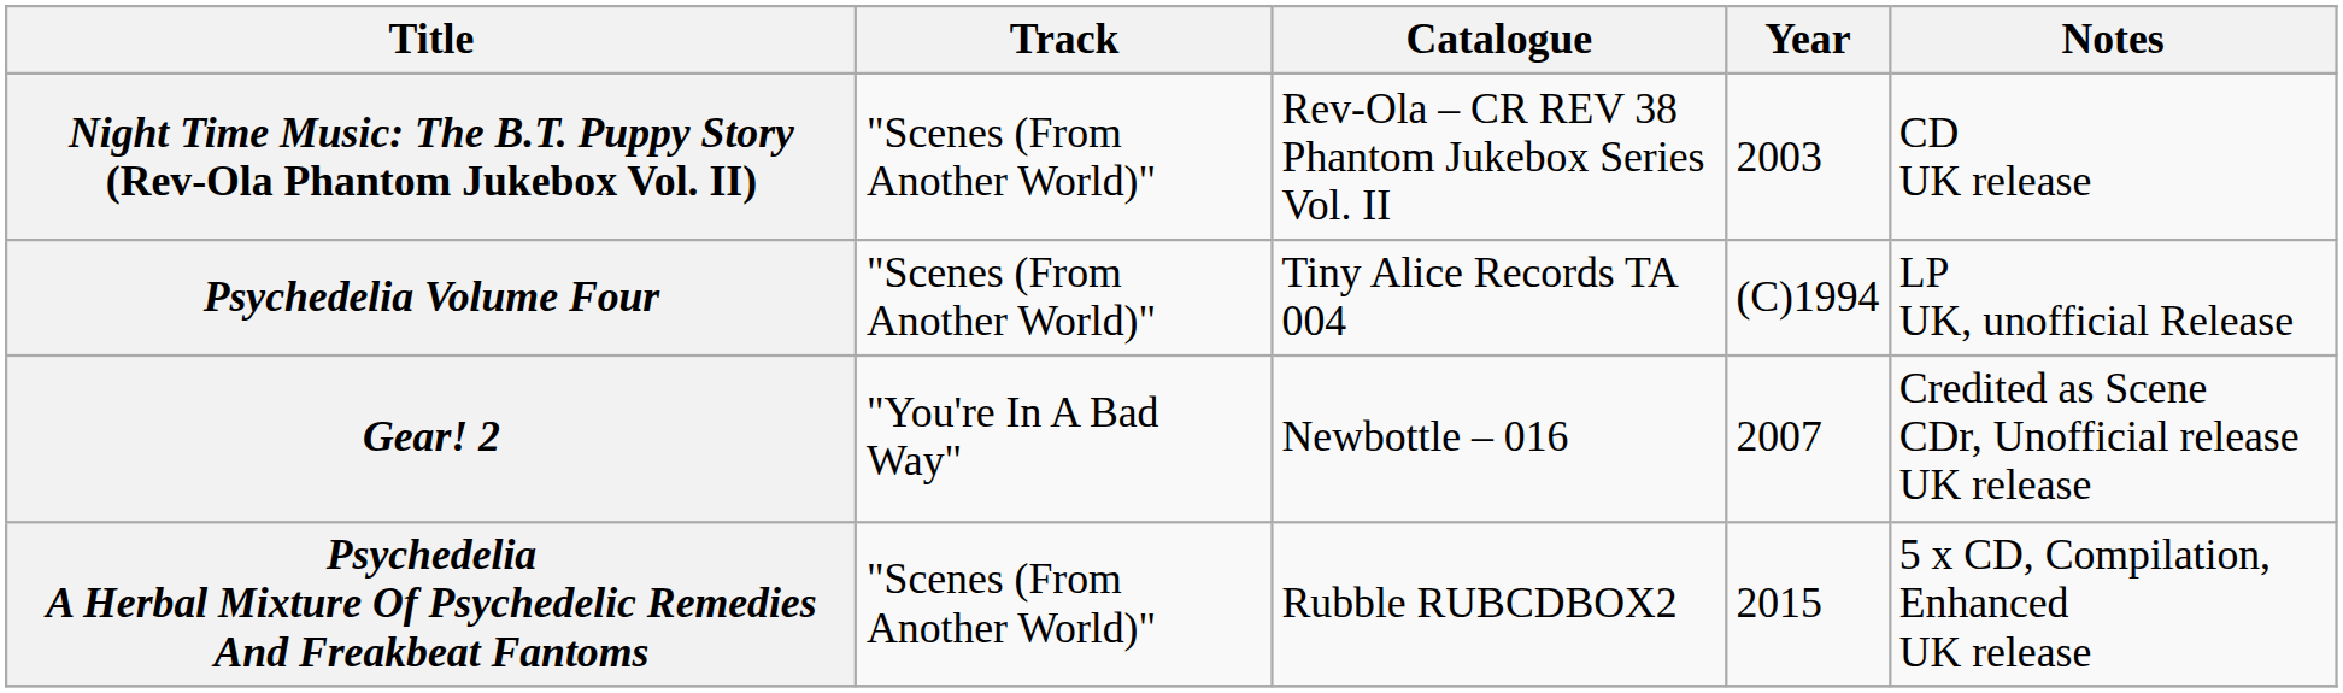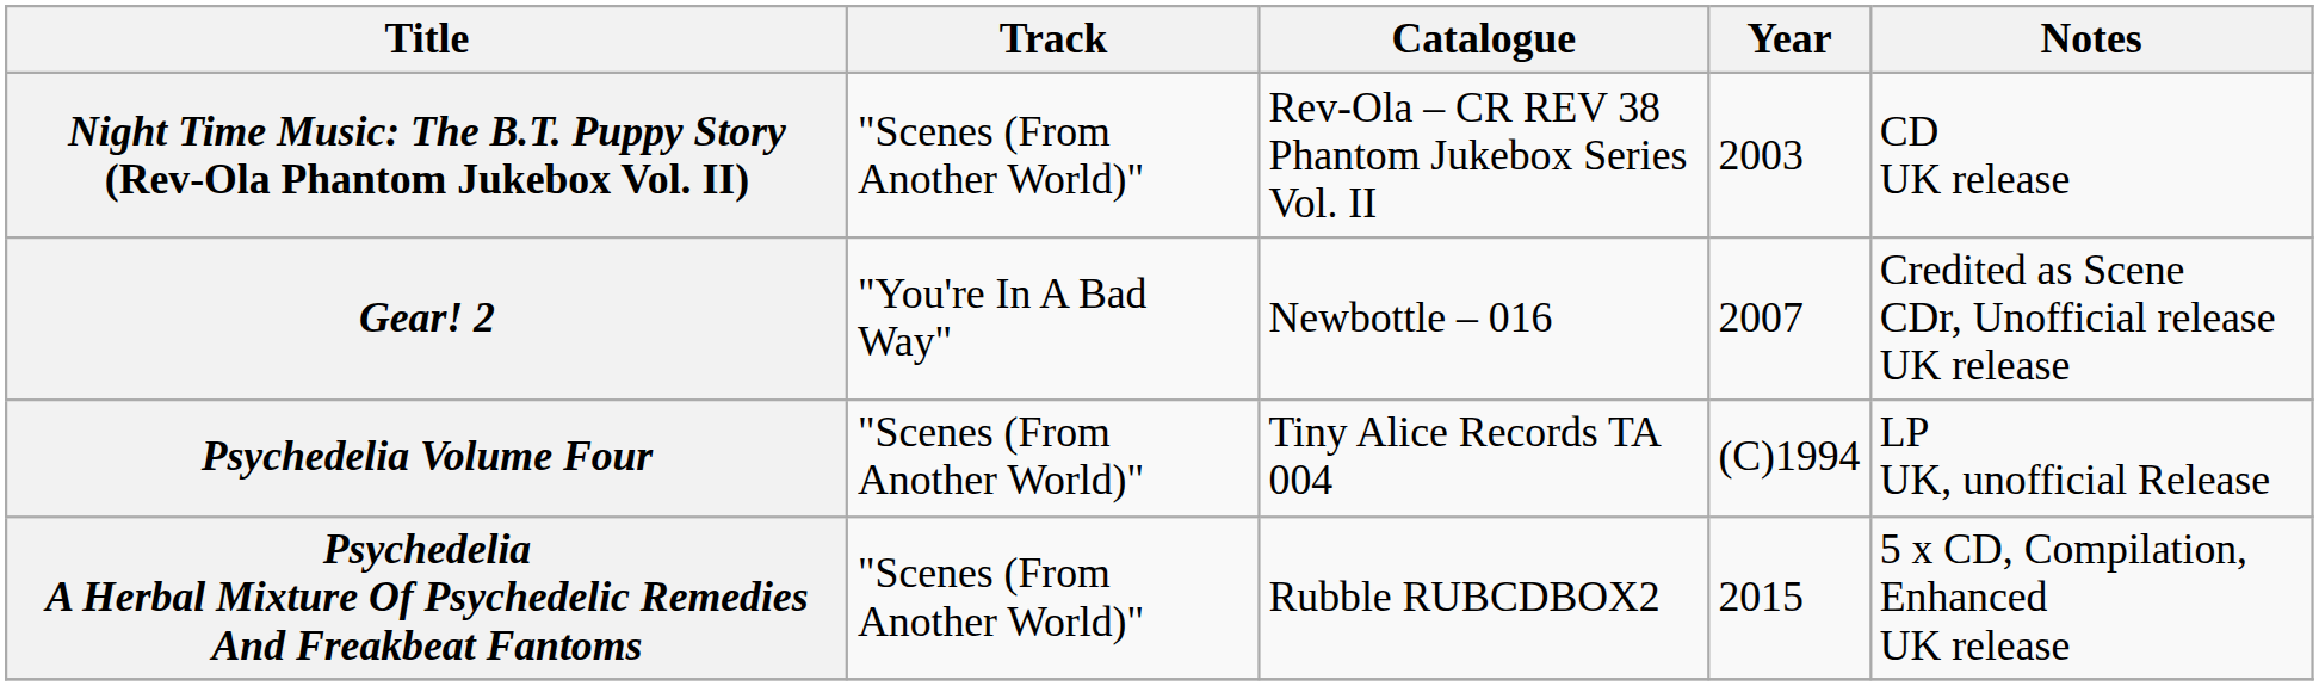 <table class="wikitable plainrowheaders sortable">
 <tr>
 <th scope="col" class="unsortable">Title</th>
 <th scope="col">Track</th>
 <th scope="col">Catalogue</th>
 <th scope="col">Year</th>
 <th scope="col" class="unsortable">Notes</th>
 </tr>
 <tr>
 <th scope="row"><em> Night Time Music: The B.T. Puppy Story</em><br> (Rev-Ola Phantom Jukebox Vol. II)</th>
 <td>"Scenes (From Another World)"</td>
 <td>Rev-Ola – CR REV 38<br>Phantom Jukebox Series Vol. II</td>
 <td>2003</td>
 <td>CD<br>UK release</td>
 </tr>
 <tr>
+<th scope="row"><em> Gear! 2</em></th>
+<td>"You're In A Bad Way"</td>
+<td>Newbottle – 016</td>
+<td>2007</td>
+<td>Credited as Scene<br>	CDr, Unofficial release<br>UK release</td>
+</tr>
+<tr>
 <th scope="row"><em>Psychedelia Volume Four </em></th>
 <td>"Scenes (From Another World)"</td>
 <td>Tiny Alice Records TA 004<br></td>
 <td>(C)1994</td>
 <td>LP<br>UK, unofficial Release</td>
-</tr>
-<tr>
-<th scope="row"><em> Gear! 2</em></th>
-<td>"You're In A Bad Way"</td>
-<td>Newbottle – 016</td>
-<td>2007</td>
-<td>Credited as Scene<br>	CDr, Unofficial release<br>UK release</td>
 </tr>
 <tr>
 <th scope="row"><em>Psychedelia<br>A Herbal Mixture Of Psychedelic Remedies And Freakbeat Fantoms</em></th>
 <td>"Scenes (From Another World)"</td>
 <td>Rubble RUBCDBOX2</td>
 <td>2015</td>
 <td>5 x CD, Compilation, Enhanced<br>UK release</td>
 </tr>
 <tr>
 </tr>
 </table>
